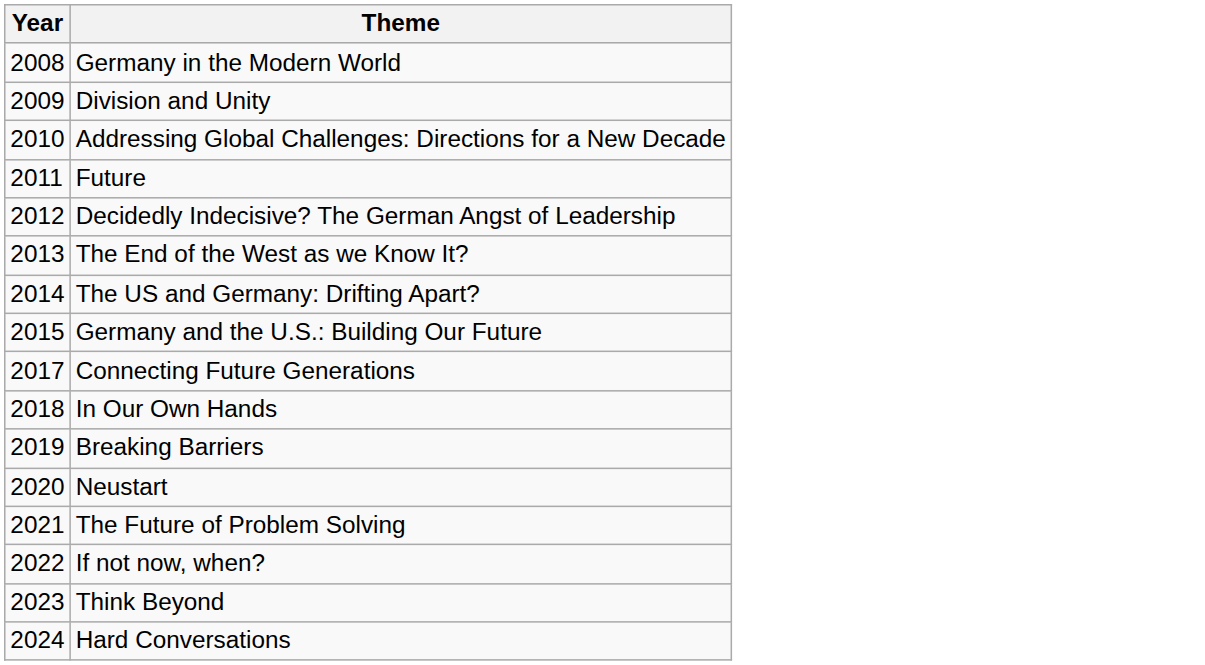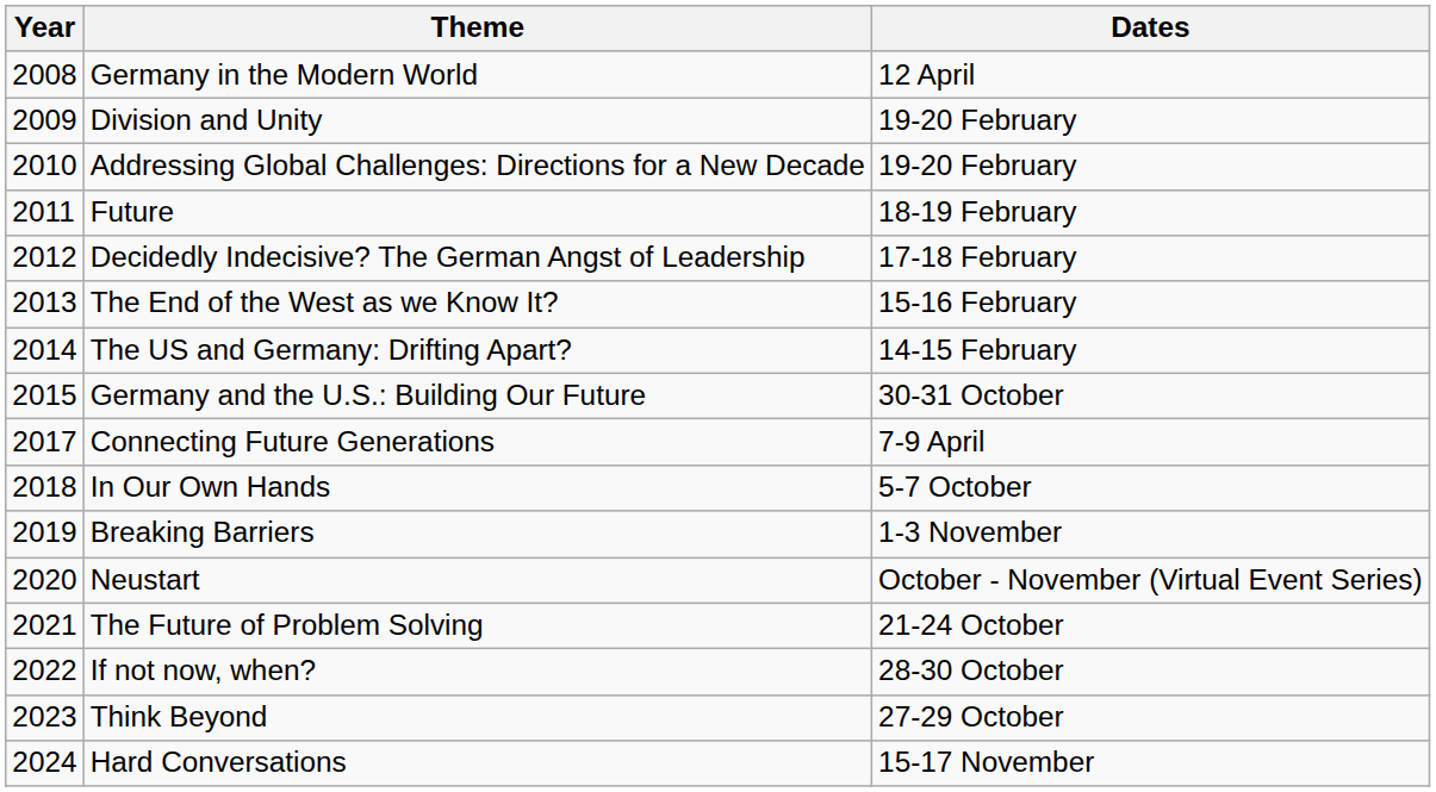 <table class="wikitable">
 <tr>
 <th>Year</th>
 <th>Theme</th>
+<th>Dates</th>
 </tr>
 <tr>
 <td>2008</td>
 <td>Germany in the Modern World</td>
+<td>12 April</td>
 </tr>
 <tr>
 <td>2009</td>
 <td>Division and Unity</td>
+<td>19-20 February</td>
 </tr>
 <tr>
 <td>2010</td>
 <td>Addressing Global Challenges: Directions for a New Decade</td>
+<td>19-20 February</td>
 </tr>
 <tr>
 <td>2011</td>
 <td>Future</td>
+<td>18-19 February</td>
 </tr>
 <tr>
 <td>2012</td>
 <td>Decidedly Indecisive? The German Angst of Leadership</td>
+<td>17-18 February</td>
 </tr>
 <tr>
 <td>2013</td>
 <td>The End of the West as we Know It?</td>
+<td>15-16 February</td>
 </tr>
 <tr>
 <td>2014</td>
 <td>The US and Germany: Drifting Apart?</td>
+<td>14-15 February</td>
 </tr>
 <tr>
 <td>2015</td>
 <td>Germany and the U.S.: Building Our Future</td>
+<td>30-31 October</td>
 </tr>
 <tr>
 <td>2017</td>
 <td>Connecting Future Generations</td>
+<td>7-9 April</td>
 </tr>
 <tr>
 <td>2018</td>
 <td>In Our Own Hands</td>
+<td>5-7 October</td>
 </tr>
 <tr>
 <td>2019</td>
 <td>Breaking Barriers</td>
+<td>1-3 November</td>
 </tr>
 <tr>
 <td>2020</td>
 <td>Neustart</td>
+<td>October - November (Virtual Event Series)</td>
 </tr>
 <tr>
 <td>2021</td>
 <td>The Future of Problem Solving</td>
+<td>21-24 October</td>
 </tr>
 <tr>
 <td>2022</td>
 <td>If not now, when?</td>
+<td>28-30 October</td>
 </tr>
 <tr>
 <td>2023</td>
 <td>Think Beyond</td>
+<td>27-29 October</td>
 </tr>
 <tr>
 <td>2024</td>
 <td>Hard Conversations</td>
+<td>15-17 November</td>
 </tr>
 </table>
